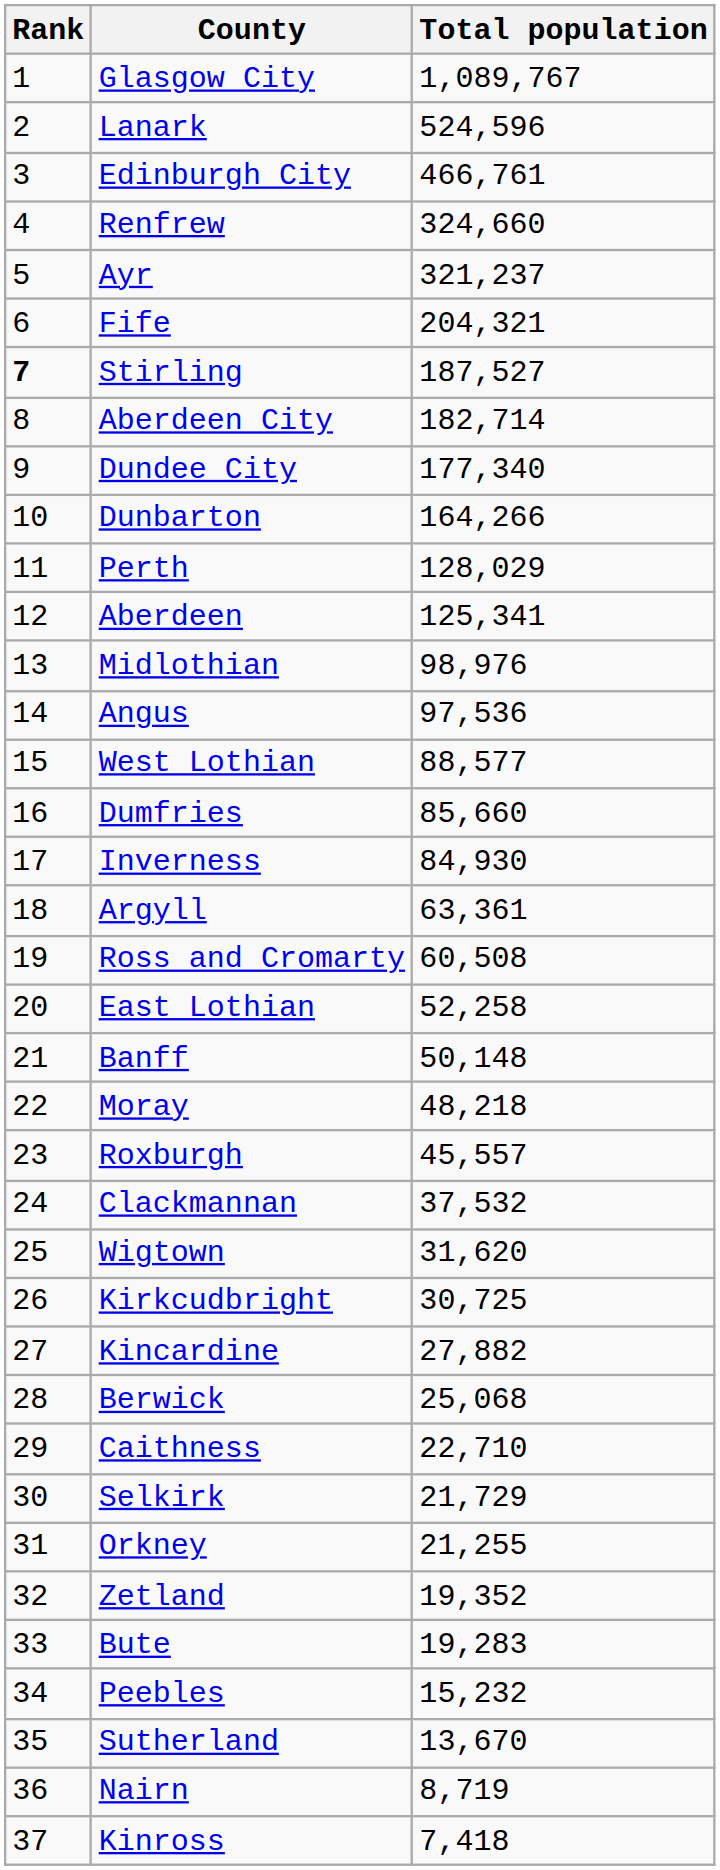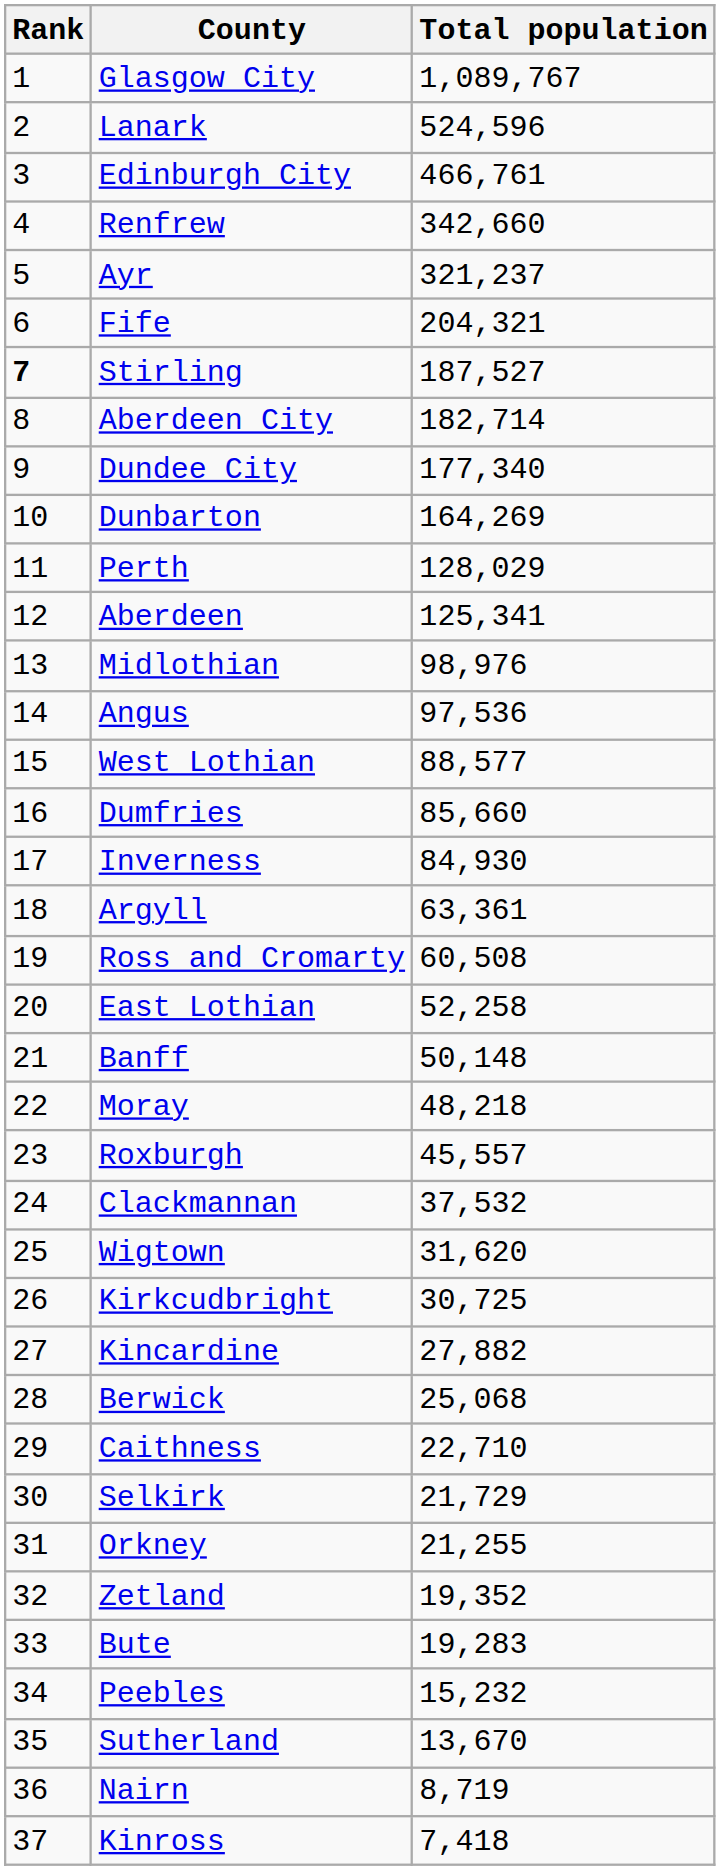 <table class="wikitable">
 <tr>
 <th>Rank</th>
 <th>County</th>
 <th>Total population</th>
 </tr>
 <tr>
 <td>1</td>
 <td><a href='#'>Glasgow City</a></td>
 <td>1,089,767</td>
 </tr>
 <tr>
 <td>2</td>
 <td><a href='#'>Lanark</a></td>
 <td>524,596</td>
 </tr>
 <tr>
 <td>3</td>
 <td><a href='#'>Edinburgh City</a></td>
 <td>466,761</td>
 </tr>
 <tr>
 <td>4</td>
 <td><a href='#'>Renfrew</a></td>
-<td>324,660</td>
+<td>342,660</td>
 </tr>
 <tr>
 <td>5</td>
 <td><a href='#'>Ayr</a></td>
 <td>321,237</td>
 </tr>
 <tr>
 <td>6</td>
 <td><a href='#'>Fife</a></td>
 <td>204,321</td>
 </tr>
 <tr>
 <td><strong>7</strong></td>
 <td><a href='#'>Stirling</a></td>
 <td>187,527</td>
 </tr>
 <tr>
 <td>8</td>
 <td><a href='#'>Aberdeen City</a></td>
 <td>182,714</td>
 </tr>
 <tr>
 <td>9</td>
 <td><a href='#'>Dundee City</a></td>
 <td>177,340</td>
 </tr>
 <tr>
 <td>10</td>
 <td><a href='#'>Dunbarton</a></td>
-<td>164,266</td>
+<td>164,269</td>
 </tr>
 <tr>
 <td>11</td>
 <td><a href='#'>Perth</a></td>
 <td>128,029</td>
 </tr>
 <tr>
 <td>12</td>
 <td><a href='#'>Aberdeen</a></td>
 <td>125,341</td>
 </tr>
 <tr>
 <td>13</td>
 <td><a href='#'>Midlothian</a></td>
 <td>98,976</td>
 </tr>
 <tr>
 <td>14</td>
 <td><a href='#'>Angus</a></td>
 <td>97,536</td>
 </tr>
 <tr>
 <td>15</td>
 <td><a href='#'>West Lothian</a></td>
 <td>88,577</td>
 </tr>
 <tr>
 <td>16</td>
 <td><a href='#'>Dumfries</a></td>
 <td>85,660</td>
 </tr>
 <tr>
 <td>17</td>
 <td><a href='#'>Inverness</a></td>
 <td>84,930</td>
 </tr>
 <tr>
 <td>18</td>
 <td><a href='#'>Argyll</a></td>
 <td>63,361</td>
 </tr>
 <tr>
 <td>19</td>
 <td><a href='#'>Ross and Cromarty</a></td>
 <td>60,508</td>
 </tr>
 <tr>
 <td>20</td>
 <td><a href='#'>East Lothian</a></td>
 <td>52,258</td>
 </tr>
 <tr>
 <td>21</td>
 <td><a href='#'>Banff</a></td>
 <td>50,148</td>
 </tr>
 <tr>
 <td>22</td>
 <td><a href='#'>Moray</a></td>
 <td>48,218</td>
 </tr>
 <tr>
 <td>23</td>
 <td><a href='#'>Roxburgh</a></td>
 <td>45,557</td>
 </tr>
 <tr>
 <td>24</td>
 <td><a href='#'>Clackmannan</a></td>
 <td>37,532</td>
 </tr>
 <tr>
 <td>25</td>
 <td><a href='#'>Wigtown</a></td>
 <td>31,620</td>
 </tr>
 <tr>
 <td>26</td>
 <td><a href='#'>Kirkcudbright</a></td>
 <td>30,725</td>
 </tr>
 <tr>
 <td>27</td>
 <td><a href='#'>Kincardine</a></td>
 <td>27,882</td>
 </tr>
 <tr>
 <td>28</td>
 <td><a href='#'>Berwick</a></td>
 <td>25,068</td>
 </tr>
 <tr>
 <td>29</td>
 <td><a href='#'>Caithness</a></td>
 <td>22,710</td>
 </tr>
 <tr>
 <td>30</td>
 <td><a href='#'>Selkirk</a></td>
 <td>21,729</td>
 </tr>
 <tr>
 <td>31</td>
 <td><a href='#'>Orkney</a></td>
 <td>21,255</td>
 </tr>
 <tr>
 <td>32</td>
 <td><a href='#'>Zetland</a></td>
 <td>19,352</td>
 </tr>
 <tr>
 <td>33</td>
 <td><a href='#'>Bute</a></td>
 <td>19,283</td>
 </tr>
 <tr>
 <td>34</td>
 <td><a href='#'>Peebles</a></td>
 <td>15,232</td>
 </tr>
 <tr>
 <td>35</td>
 <td><a href='#'>Sutherland</a></td>
 <td>13,670</td>
 </tr>
 <tr>
 <td>36</td>
 <td><a href='#'>Nairn</a></td>
 <td>8,719</td>
 </tr>
 <tr>
 <td>37</td>
 <td><a href='#'>Kinross</a></td>
 <td>7,418</td>
 </tr>
 </table>
